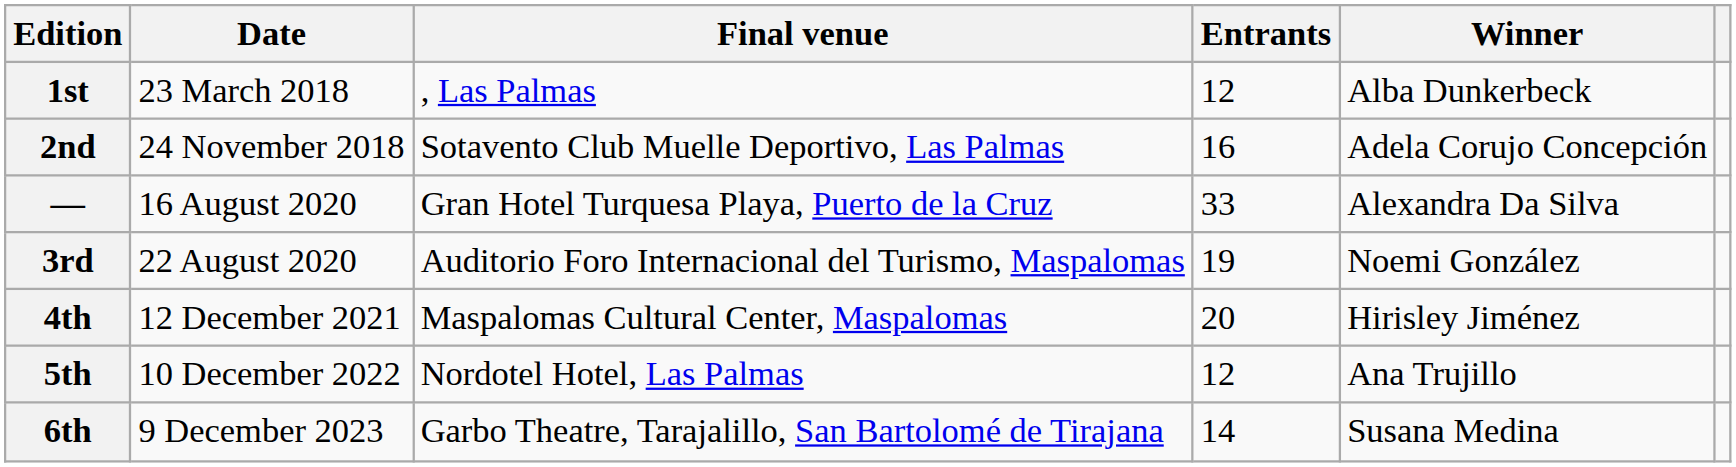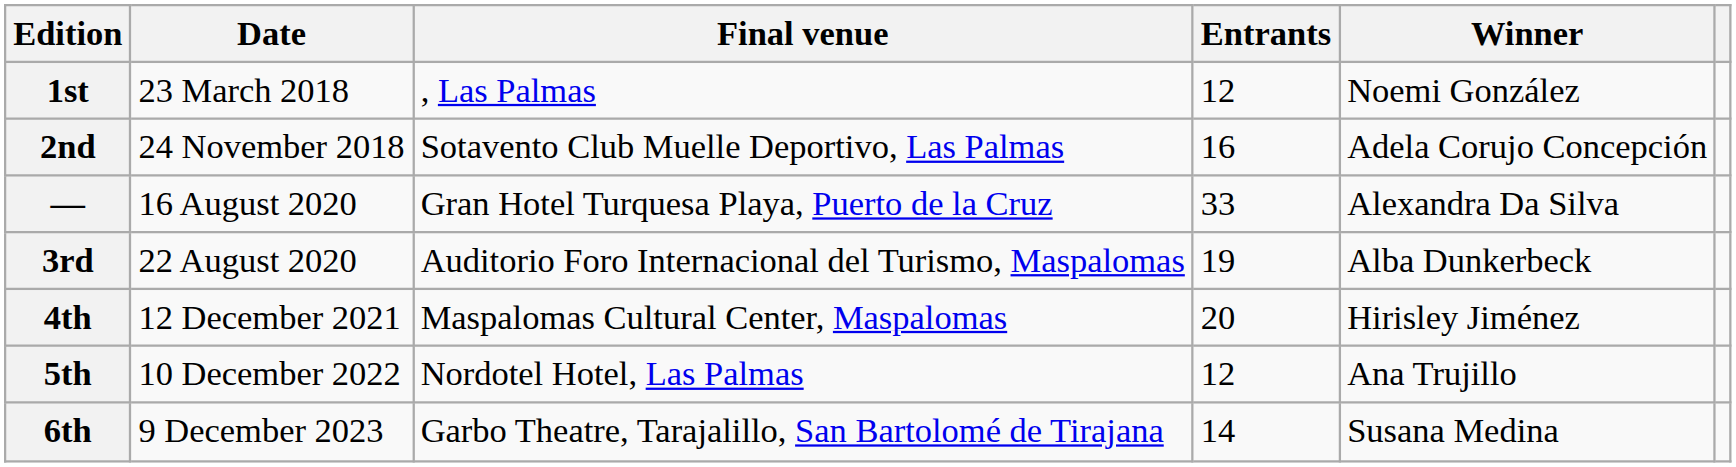 <table class="wikitable defaultcenter col2left col3left col5left" style="font-size:95%;">
 <tr>
 <th>Edition</th>
 <th>Date</th>
 <th>Final venue</th>
 <th>Entrants</th>
 <th>Winner</th>
 <th></th>
 </tr>
 <tr>
 <th>1st</th>
 <td>23 March 2018</td>
 <td>, <a href='#'>Las Palmas</a></td>
 <td>12</td>
-<td>Alba Dunkerbeck</td>
+<td>Noemi González</td>
 <td></td>
 </tr>
 <tr>
 <th>2nd</th>
 <td>24 November 2018</td>
 <td>Sotavento Club Muelle Deportivo, <a href='#'>Las Palmas</a></td>
 <td>16</td>
 <td>Adela Corujo Concepción</td>
 <td></td>
 </tr>
 <tr>
 <th>—</th>
 <td>16 August 2020</td>
 <td>Gran Hotel Turquesa Playa, <a href='#'>Puerto de la Cruz</a></td>
 <td>33</td>
 <td>Alexandra Da Silva</td>
 <td></td>
 </tr>
 <tr>
 <th>3rd</th>
 <td>22 August 2020</td>
 <td>Auditorio Foro Internacional del Turismo, <a href='#'>Maspalomas</a></td>
 <td>19</td>
-<td>Noemi González</td>
+<td>Alba Dunkerbeck</td>
 <td></td>
 </tr>
 <tr>
 <th>4th</th>
 <td>12 December 2021</td>
 <td>Maspalomas Cultural Center, <a href='#'>Maspalomas</a></td>
 <td>20</td>
 <td>Hirisley Jiménez</td>
 <td></td>
 </tr>
 <tr>
 <th>5th</th>
 <td>10 December 2022</td>
 <td>Nordotel Hotel, <a href='#'>Las Palmas</a></td>
 <td>12</td>
 <td>Ana Trujillo</td>
 <td></td>
 </tr>
 <tr>
 <th>6th</th>
 <td>9 December 2023</td>
 <td>Garbo Theatre, Tarajalillo, <a href='#'>San Bartolomé de Tirajana</a></td>
 <td>14</td>
 <td>Susana Medina</td>
 <td></td>
 </tr>
 </table>
